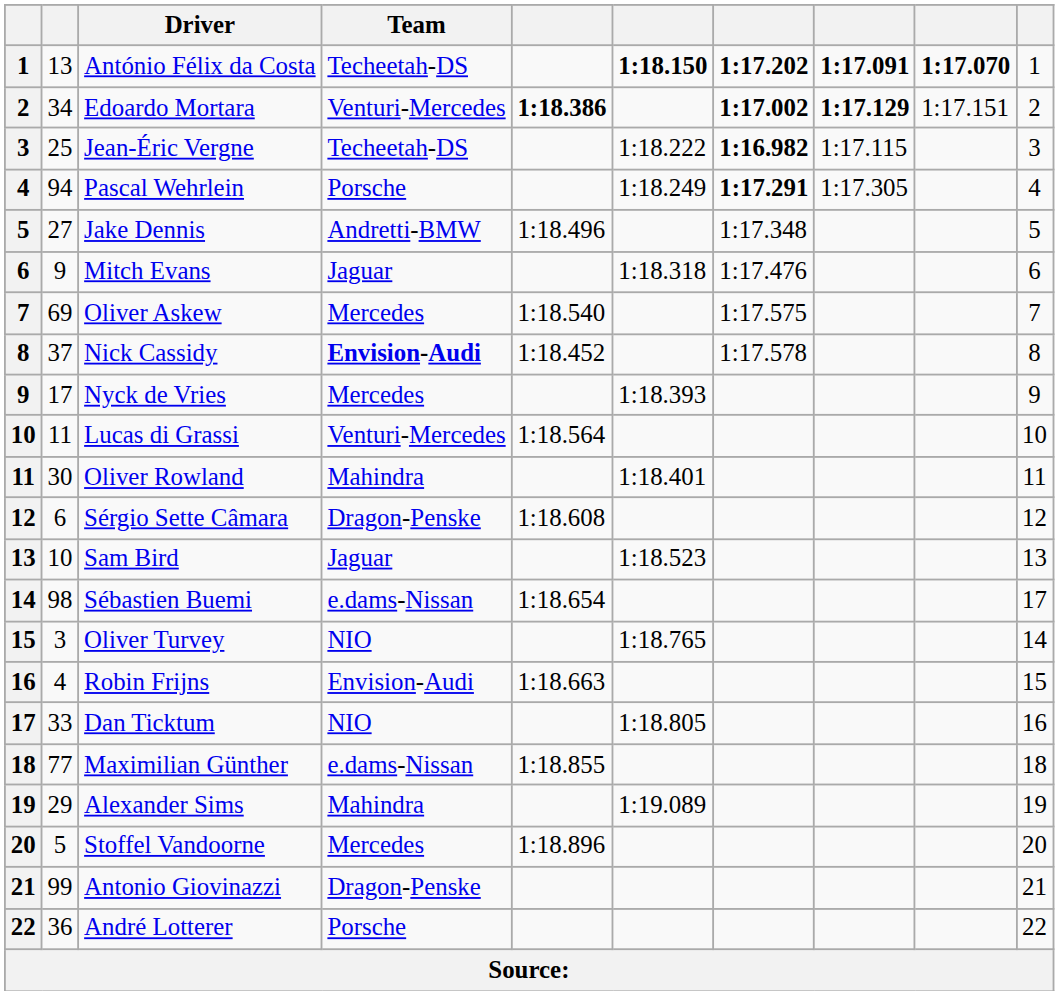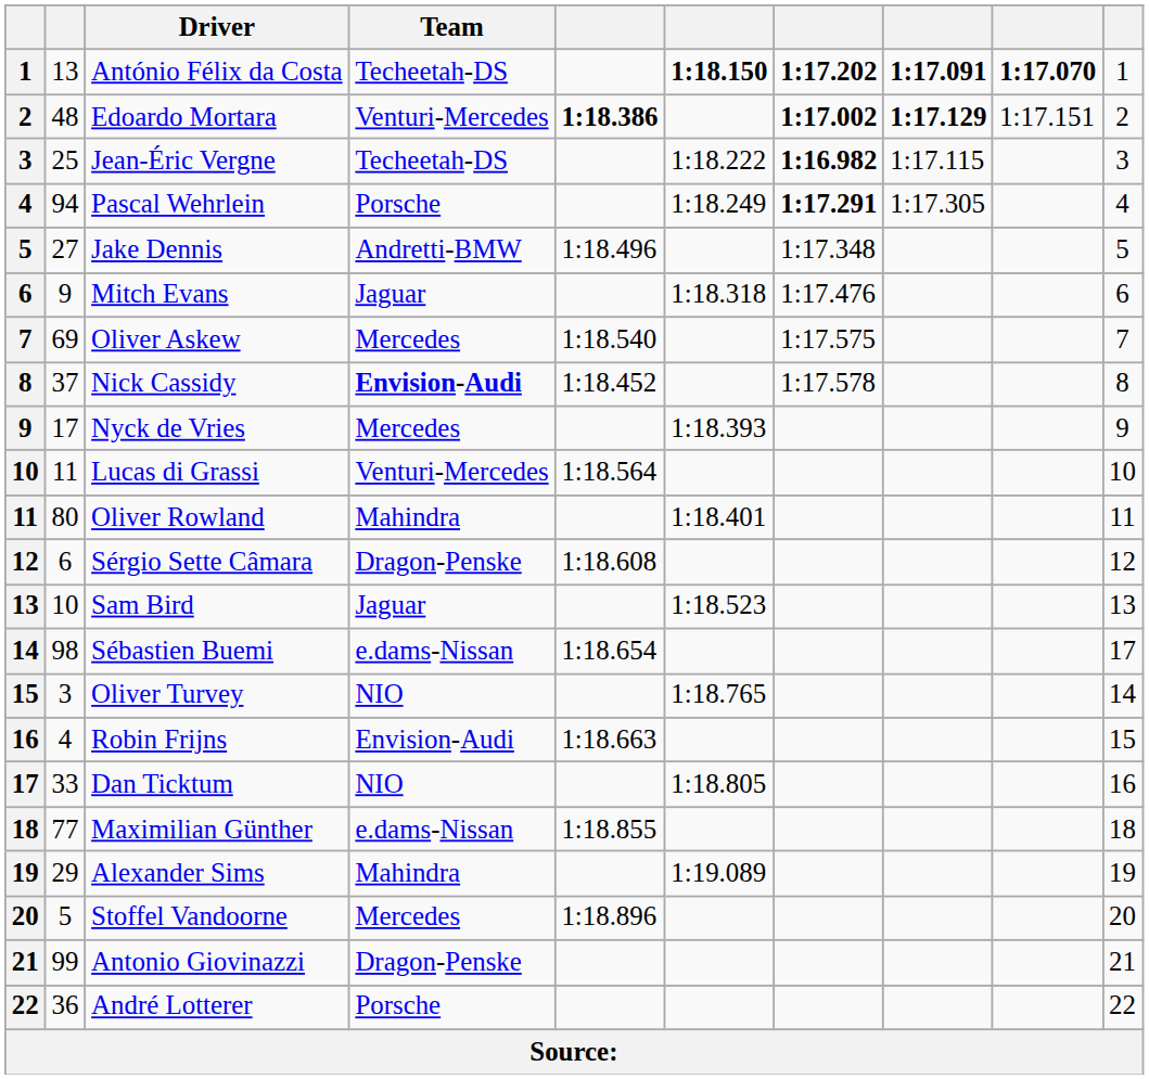 <table class="wikitable sortable" style="font-size: 85%">
 <tr>
 <th scope="col"></th>
 <th scope="col"></th>
 <th scope="col">Driver</th>
 <th scope="col">Team</th>
 <th scope="col"></th>
 <th scope="col"></th>
 <th scope="col"></th>
 <th scope="col"></th>
 <th scope="col"></th>
 <th scope="col"></th>
 </tr>
 <tr>
 <th scope="row">1</th>
 <td align="center">13</td>
 <td data-sort-value="DAC"> <a href='#'>António Félix da Costa</a></td>
 <td><a href='#'>Techeetah</a>-<a href='#'>DS</a></td>
 <td></td>
 <td><strong>1:18.150</strong></td>
 <td><strong>1:17.202</strong></td>
 <td><strong>1:17.091</strong></td>
 <td><strong>1:17.070</strong></td>
 <td align="center">1</td>
 </tr>
 <tr>
 <th scope="row">2</th>
-<td align="center">34</td>
+<td align="center">48</td>
 <td data-sort-value="MOR"> <a href='#'>Edoardo Mortara</a></td>
 <td><a href='#'>Venturi</a>-<a href='#'>Mercedes</a></td>
 <td><strong>1:18.386</strong></td>
 <td></td>
 <td><strong>1:17.002</strong></td>
 <td><strong>1:17.129</strong></td>
 <td>1:17.151</td>
 <td align="center">2</td>
 </tr>
 <tr>
 <th scope="row">3</th>
 <td align="center">25</td>
 <td data-sort-value="JEV"> <a href='#'>Jean-Éric Vergne</a></td>
 <td><a href='#'>Techeetah</a>-<a href='#'>DS</a></td>
 <td></td>
 <td>1:18.222</td>
 <td><strong>1:16.982</strong></td>
 <td>1:17.115</td>
 <td></td>
 <td align="center">3</td>
 </tr>
 <tr>
 <th scope="row">4</th>
 <td align="center">94</td>
 <td data-sort-value="WEH"> <a href='#'>Pascal Wehrlein</a></td>
 <td><a href='#'>Porsche</a></td>
 <td></td>
 <td>1:18.249</td>
 <td><strong>1:17.291</strong></td>
 <td>1:17.305</td>
 <td></td>
 <td align="center">4</td>
 </tr>
 <tr>
 <th scope="row">5</th>
 <td align="center">27</td>
 <td data-sort-value="DEN"> <a href='#'>Jake Dennis</a></td>
 <td><a href='#'>Andretti</a>-<a href='#'>BMW</a></td>
 <td>1:18.496</td>
 <td></td>
 <td>1:17.348</td>
 <td></td>
 <td></td>
 <td align="center">5</td>
 </tr>
 <tr>
 <th scope="row">6</th>
 <td align="center">9</td>
 <td data-sort-value="EVA"> <a href='#'>Mitch Evans</a></td>
 <td><a href='#'>Jaguar</a></td>
 <td></td>
 <td>1:18.318</td>
 <td>1:17.476</td>
 <td></td>
 <td></td>
 <td align="center">6</td>
 </tr>
 <tr>
 <th scope="row">7</th>
 <td align="center">69</td>
 <td data-sort-value="ASK"> <a href='#'>Oliver Askew</a></td>
 <td><a href='#'>Mercedes</a></td>
 <td>1:18.540</td>
 <td></td>
 <td>1:17.575</td>
 <td></td>
 <td></td>
 <td align="center">7</td>
 </tr>
 <tr>
 <th scope="row">8</th>
 <td align="center">37</td>
 <td data-sort-value="CAS"> <a href='#'>Nick Cassidy</a></td>
 <td><strong><a href='#'>Envision</a>-<a href='#'>Audi</a></strong></td>
 <td>1:18.452</td>
 <td></td>
 <td>1:17.578</td>
 <td></td>
 <td></td>
 <td align="center">8</td>
 </tr>
 <tr>
 <th scope="row">9</th>
 <td align="center">17</td>
 <td data-sort-value="DEV"> <a href='#'>Nyck de Vries</a></td>
 <td><a href='#'>Mercedes</a></td>
 <td></td>
 <td>1:18.393</td>
 <td></td>
 <td></td>
 <td></td>
 <td align="center">9</td>
 </tr>
 <tr>
 <th scope="row">10</th>
 <td align="center">11</td>
 <td data-sort-value="DIG"> <a href='#'>Lucas di Grassi</a></td>
 <td><a href='#'>Venturi</a>-<a href='#'>Mercedes</a></td>
 <td>1:18.564</td>
 <td></td>
 <td></td>
 <td></td>
 <td></td>
 <td align="center">10</td>
 </tr>
 <tr>
 <th scope="row">11</th>
-<td align="center">30</td>
+<td align="center">80</td>
 <td data-sort-value="ROW"> <a href='#'>Oliver Rowland</a></td>
 <td><a href='#'>Mahindra</a></td>
 <td></td>
 <td>1:18.401</td>
 <td></td>
 <td></td>
 <td></td>
 <td align="center">11</td>
 </tr>
 <tr>
 <th scope="row">12</th>
 <td align="center">6</td>
 <td data-sort-value="SET"> <a href='#'>Sérgio Sette Câmara</a></td>
 <td><a href='#'>Dragon</a>-<a href='#'>Penske</a></td>
 <td>1:18.608</td>
 <td></td>
 <td></td>
 <td></td>
 <td></td>
 <td align="center">12</td>
 </tr>
 <tr>
 <th scope="row">13</th>
 <td align="center">10</td>
 <td data-sort-value="BIR"> <a href='#'>Sam Bird</a></td>
 <td><a href='#'>Jaguar</a></td>
 <td></td>
 <td>1:18.523</td>
 <td></td>
 <td></td>
 <td></td>
 <td align="center">13</td>
 </tr>
 <tr>
 <th scope="row">14</th>
 <td align="center">98</td>
 <td data-sort-value="BUE"> <a href='#'>Sébastien Buemi</a></td>
 <td><a href='#'>e.dams</a>-<a href='#'>Nissan</a></td>
 <td>1:18.654</td>
 <td></td>
 <td></td>
 <td></td>
 <td></td>
 <td align="center">17</td>
 </tr>
 <tr>
 <th scope="row">15</th>
 <td align="center">3</td>
 <td data-sort-value="TUR"> <a href='#'>Oliver Turvey</a></td>
 <td><a href='#'>NIO</a></td>
 <td></td>
 <td>1:18.765</td>
 <td></td>
 <td></td>
 <td></td>
 <td align="center">14</td>
 </tr>
 <tr>
 <th scope="row">16</th>
 <td align="center">4</td>
 <td data-sort-value="FRI"> <a href='#'>Robin Frijns</a></td>
 <td><a href='#'>Envision</a>-<a href='#'>Audi</a></td>
 <td>1:18.663</td>
 <td></td>
 <td></td>
 <td></td>
 <td></td>
 <td align="center">15</td>
 </tr>
 <tr>
 <th scope="row">17</th>
 <td align="center">33</td>
 <td data-sort-value="TIC"> <a href='#'>Dan Ticktum</a></td>
 <td><a href='#'>NIO</a></td>
 <td></td>
 <td>1:18.805</td>
 <td></td>
 <td></td>
 <td></td>
 <td align="center">16</td>
 </tr>
 <tr>
 <th scope="row">18</th>
 <td align="center">77</td>
 <td data-sort-value="GUE"> <a href='#'>Maximilian Günther</a></td>
 <td><a href='#'>e.dams</a>-<a href='#'>Nissan</a></td>
 <td>1:18.855</td>
 <td></td>
 <td></td>
 <td></td>
 <td></td>
 <td align="center">18</td>
 </tr>
 <tr>
 <th scope="row">19</th>
 <td align="center">29</td>
 <td data-sort-value="SIM"> <a href='#'>Alexander Sims</a></td>
 <td><a href='#'>Mahindra</a></td>
 <td></td>
 <td>1:19.089</td>
 <td></td>
 <td></td>
 <td></td>
 <td align="center">19</td>
 </tr>
 <tr>
 <th scope="row">20</th>
 <td align="center">5</td>
 <td data-sort-value="VAN"> <a href='#'>Stoffel Vandoorne</a></td>
 <td><a href='#'>Mercedes</a></td>
 <td>1:18.896</td>
 <td></td>
 <td></td>
 <td></td>
 <td></td>
 <td align="center">20</td>
 </tr>
 <tr>
 <th scope="row">21</th>
 <td align="center">99</td>
 <td data-sort-value="GIO"> <a href='#'>Antonio Giovinazzi</a></td>
 <td><a href='#'>Dragon</a>-<a href='#'>Penske</a></td>
 <td></td>
 <td></td>
 <td></td>
 <td></td>
 <td></td>
 <td align="center">21</td>
 </tr>
 <tr>
 <th scope="row">22</th>
 <td align="center">36</td>
 <td data-sort-value="LOT"> <a href='#'>André Lotterer</a></td>
 <td><a href='#'>Porsche</a></td>
 <td></td>
 <td></td>
 <td></td>
 <td></td>
 <td></td>
 <td align="center">22</td>
 </tr>
 <tr>
 <th colspan="10">Source:</th>
 </tr>
 </table>
